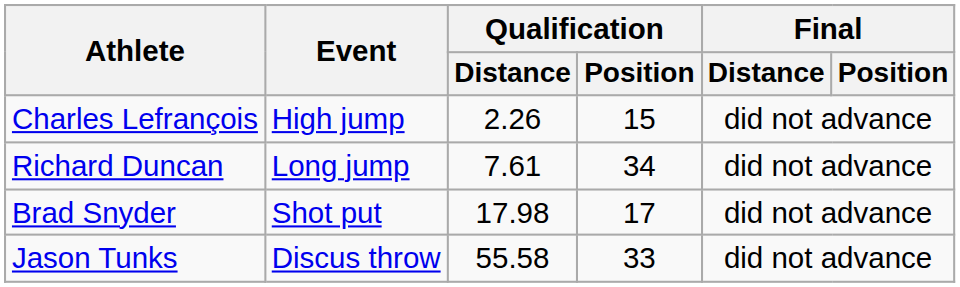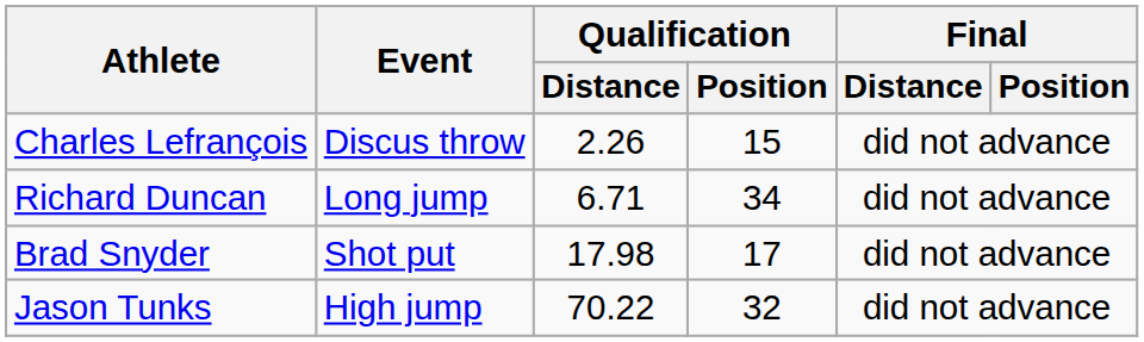 <table class=wikitable style="font-size:90%">
 <tr>
 <th rowspan="2">Athlete</th>
 <th rowspan="2">Event</th>
 <th colspan="2">Qualification</th>
 <th colspan="2">Final</th>
 </tr>
 <tr style="font-size:95%">
 <th>Distance</th>
 <th>Position</th>
 <th>Distance</th>
 <th>Position</th>
 </tr>
 <tr align=center>
 <td align=left><a href='#'>Charles Lefrançois</a></td>
-<td align=left><a href='#'>High jump</a></td>
+<td align=left><a href='#'>Discus throw</a></td>
 <td>2.26</td>
 <td>15</td>
 <td colspan=2>did not advance</td>
 </tr>
 <tr align=center>
 <td align=left><a href='#'>Richard Duncan</a></td>
 <td align=left><a href='#'>Long jump</a></td>
-<td>7.61</td>
+<td>6.71</td>
 <td>34</td>
 <td colspan=2>did not advance</td>
 </tr>
 <tr align=center>
 <td align=left><a href='#'>Brad Snyder</a></td>
 <td align=left><a href='#'>Shot put</a></td>
 <td>17.98</td>
 <td>17</td>
 <td colspan=2>did not advance</td>
 </tr>
 <tr align=center>
 <td align=left><a href='#'>Jason Tunks</a></td>
-<td align=left><a href='#'>Discus throw</a></td>
-<td>55.58</td>
-<td>33</td>
+<td align=left><a href='#'>High jump</a></td>
+<td>70.22</td>
+<td>32</td>
 <td colspan=2>did not advance</td>
 </tr>
 </table>
